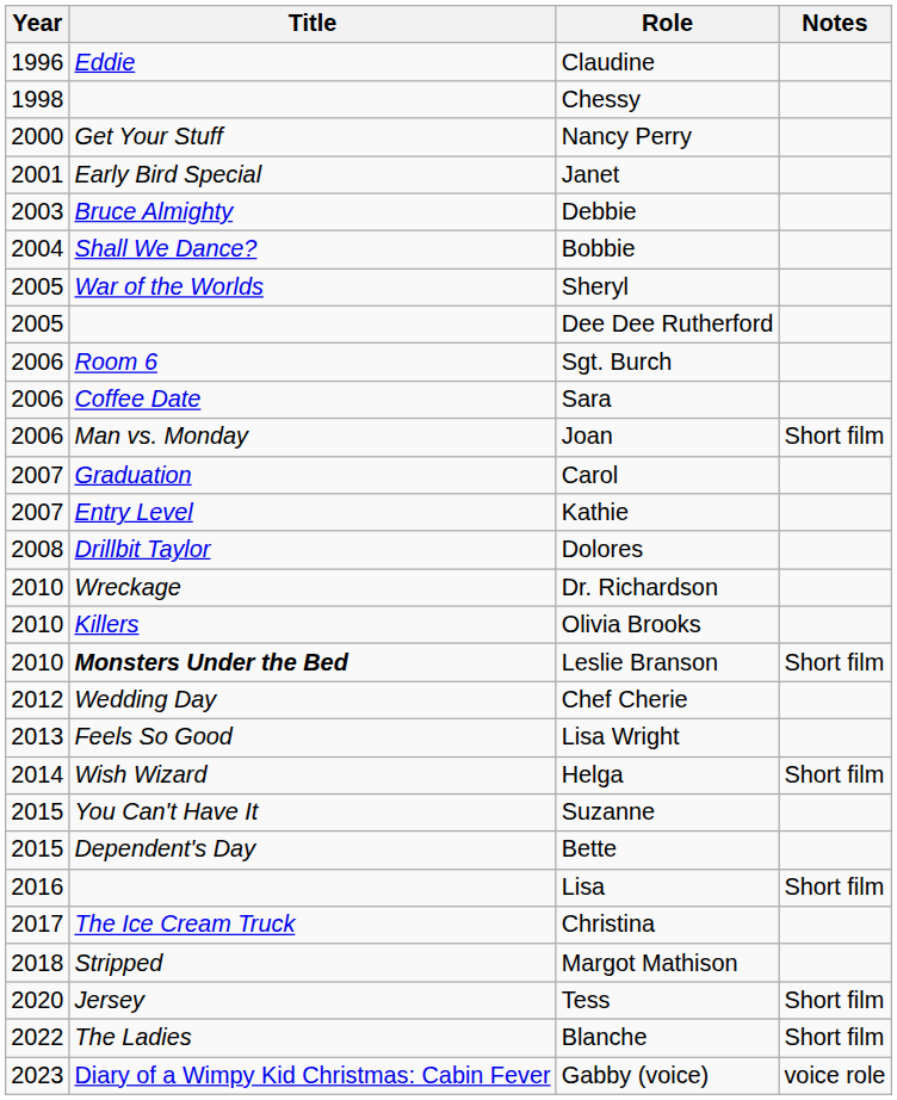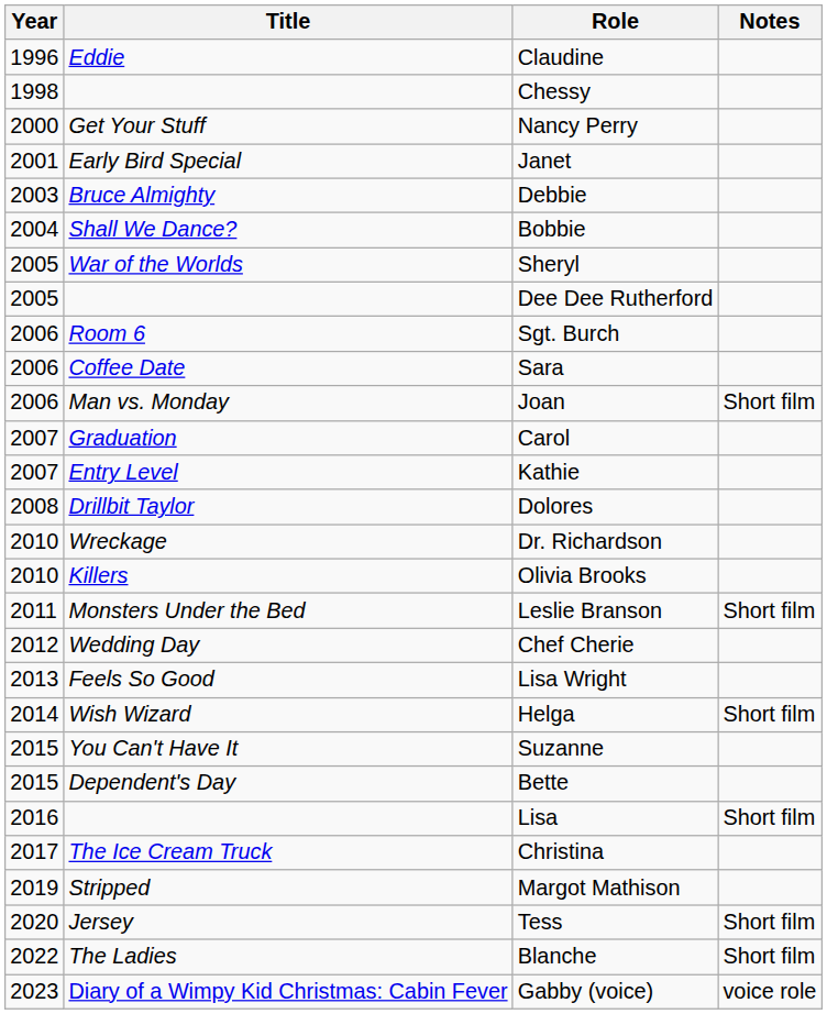 <table class="wikitable sortable">
 <tr>
 <th>Year</th>
 <th>Title</th>
 <th>Role</th>
 <th class="unsortable">Notes</th>
 </tr>
 <tr>
 <td>1996</td>
 <td><em><a href='#'>Eddie</a></em></td>
 <td>Claudine</td>
 <td></td>
 </tr>
 <tr>
 <td>1998</td>
 <td><em></em></td>
 <td>Chessy</td>
 <td></td>
 </tr>
 <tr>
 <td>2000</td>
 <td><em>Get Your Stuff</em></td>
 <td>Nancy Perry</td>
 <td></td>
 </tr>
 <tr>
 <td>2001</td>
 <td><em>Early Bird Special</em></td>
 <td>Janet</td>
 <td></td>
 </tr>
 <tr>
 <td>2003</td>
 <td><em><a href='#'>Bruce Almighty</a></em></td>
 <td>Debbie</td>
 <td></td>
 </tr>
 <tr>
 <td>2004</td>
 <td><em><a href='#'>Shall We Dance?</a></em></td>
 <td>Bobbie</td>
 <td></td>
 </tr>
 <tr>
 <td>2005</td>
 <td><em><a href='#'>War of the Worlds</a></em></td>
 <td>Sheryl</td>
 <td></td>
 </tr>
 <tr>
 <td>2005</td>
 <td><em></em></td>
 <td>Dee Dee Rutherford</td>
 <td></td>
 </tr>
 <tr>
 <td>2006</td>
 <td><em><a href='#'>Room 6</a></em></td>
 <td>Sgt. Burch</td>
 <td></td>
 </tr>
 <tr>
 <td>2006</td>
 <td><em><a href='#'>Coffee Date</a></em></td>
 <td>Sara</td>
 <td></td>
 </tr>
 <tr>
 <td>2006</td>
 <td><em>Man vs. Monday</em></td>
 <td>Joan</td>
 <td>Short film</td>
 </tr>
 <tr>
 <td>2007</td>
 <td><em><a href='#'>Graduation</a></em></td>
 <td>Carol</td>
 <td></td>
 </tr>
 <tr>
 <td>2007</td>
 <td><em><a href='#'>Entry Level</a></em></td>
 <td>Kathie</td>
 <td></td>
 </tr>
 <tr>
 <td>2008</td>
 <td><em><a href='#'>Drillbit Taylor</a></em></td>
 <td>Dolores</td>
 <td></td>
 </tr>
 <tr>
 <td>2010</td>
 <td><em>Wreckage</em></td>
 <td>Dr. Richardson</td>
 <td></td>
 </tr>
 <tr>
 <td>2010</td>
 <td><em><a href='#'>Killers</a></em></td>
 <td>Olivia Brooks</td>
 <td></td>
 </tr>
 <tr>
-<td>2010</td>
-<td><strong><em>Monsters Under the Bed</em></strong></td>
+<td>2011</td>
+<td><em>Monsters Under the Bed</em></td>
 <td>Leslie Branson</td>
 <td>Short film</td>
 </tr>
 <tr>
 <td>2012</td>
 <td><em>Wedding Day</em></td>
 <td>Chef Cherie</td>
 <td></td>
 </tr>
 <tr>
 <td>2013</td>
 <td><em>Feels So Good</em></td>
 <td>Lisa Wright</td>
 <td></td>
 </tr>
 <tr>
 <td>2014</td>
 <td><em>Wish Wizard</em></td>
 <td>Helga</td>
 <td>Short film</td>
 </tr>
 <tr>
 <td>2015</td>
 <td><em>You Can't Have It</em></td>
 <td>Suzanne</td>
 <td></td>
 </tr>
 <tr>
 <td>2015</td>
 <td><em>Dependent's Day</em></td>
 <td>Bette</td>
 <td></td>
 </tr>
 <tr>
 <td>2016</td>
 <td><em></em></td>
 <td>Lisa</td>
 <td>Short film</td>
 </tr>
 <tr>
 <td>2017</td>
 <td><em><a href='#'>The Ice Cream Truck</a></em></td>
 <td>Christina</td>
 <td></td>
 </tr>
 <tr>
-<td>2018</td>
+<td>2019</td>
 <td><em>Stripped</em></td>
 <td>Margot Mathison</td>
 <td></td>
 </tr>
 <tr>
 <td>2020</td>
 <td><em>Jersey</em></td>
 <td>Tess</td>
 <td>Short film</td>
 </tr>
 <tr>
 <td>2022</td>
 <td><em>The Ladies</em></td>
 <td>Blanche</td>
 <td>Short film</td>
 </tr>
 <tr>
 <td>2023</td>
 <td><a href='#'>Diary of a Wimpy Kid Christmas: Cabin Fever</a></td>
 <td>Gabby (voice)</td>
 <td>voice role</td>
 </tr>
 </table>
